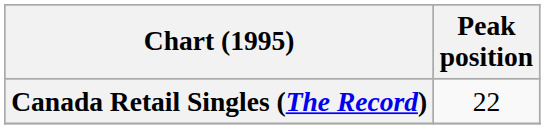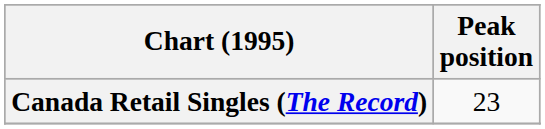 <table class="wikitable sortable plainrowheaders">
 <tr>
 <th>Chart (1995)</th>
 <th>Peak<br>position</th>
 </tr>
 <tr>
 <th scope="row">Canada Retail Singles (<em><a href='#'>The Record</a></em>)</th>
-<td align="center">22</td>
+<td align="center">23</td>
 </tr>
 <tr>
 </tr>
 <tr>
 </tr>
 <tr>
 </tr>
 <tr>
 </tr>
 <tr>
 </tr>
 </table>
